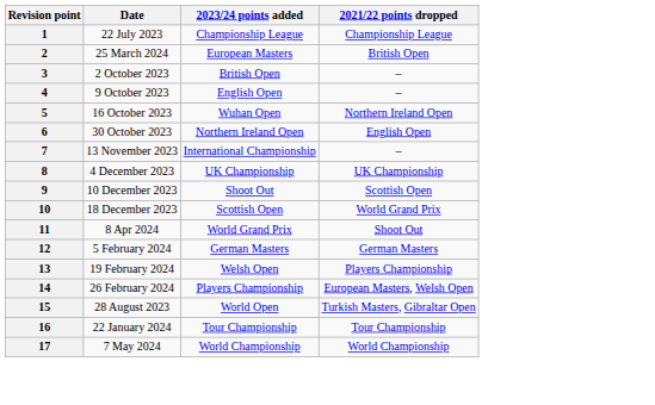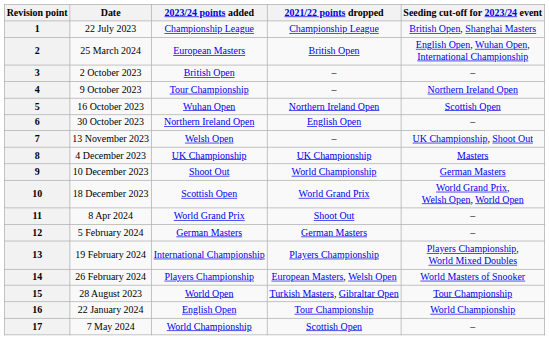 <table class="wikitable" style="text-align:center; font-size:90%">
 <tr>
 <th scope=column>Revision point</th>
 <th scope=column>Date</th>
 <th scope=column><a href='#'>2023/24 points</a> added</th>
 <th scope=column><a href='#'>2021/22 points</a> dropped</th>
+<th scope=column>Seeding cut-off for <a href='#'>2023/24</a> event</th>
 </tr>
 <tr>
 <th scope=row>1</th>
 <td>22 July 2023</td>
 <td><a href='#'>Championship League</a></td>
 <td><a href='#'>Championship League</a></td>
+<td><a href='#'>British Open</a>, <a href='#'>Shanghai Masters</a></td>
 </tr>
 <tr>
 <th scope=row>2</th>
 <td>25 March 2024</td>
 <td><a href='#'>European Masters</a></td>
 <td><a href='#'>British Open</a></td>
+<td><a href='#'>English Open</a>, <a href='#'>Wuhan Open</a>,<br><a href='#'>International Championship</a></td>
 </tr>
 <tr>
 <th scope=row>3</th>
 <td>2 October 2023</td>
 <td><a href='#'>British Open</a></td>
 <td>–</td>
+<td>–</td>
 </tr>
 <tr>
 <th scope=row>4</th>
 <td>9 October 2023</td>
-<td><a href='#'>English Open</a></td>
+<td><a href='#'>Tour Championship</a></td>
 <td>–</td>
+<td><a href='#'>Northern Ireland Open</a></td>
 </tr>
 <tr>
 <th scope=row>5</th>
 <td>16 October 2023</td>
 <td><a href='#'>Wuhan Open</a></td>
 <td><a href='#'>Northern Ireland Open</a></td>
+<td><a href='#'>Scottish Open</a></td>
 </tr>
 <tr>
 <th scope=row>6</th>
 <td>30 October 2023</td>
 <td><a href='#'>Northern Ireland Open</a></td>
 <td><a href='#'>English Open</a></td>
+<td>–</td>
 </tr>
 <tr>
 <th scope=row>7</th>
 <td>13 November 2023</td>
-<td><a href='#'>International Championship</a></td>
+<td><a href='#'>Welsh Open</a></td>
 <td>–</td>
+<td><a href='#'>UK Championship</a>, <a href='#'>Shoot Out</a></td>
 </tr>
 <tr>
 <th scope=row>8</th>
 <td>4 December 2023</td>
 <td><a href='#'>UK Championship</a></td>
 <td><a href='#'>UK Championship</a></td>
+<td><a href='#'>Masters</a></td>
 </tr>
 <tr>
 <th scope=row>9</th>
 <td>10 December 2023</td>
 <td><a href='#'>Shoot Out</a></td>
-<td><a href='#'>Scottish Open</a></td>
+<td><a href='#'>World Championship</a></td>
+<td><a href='#'>German Masters</a></td>
 </tr>
 <tr>
 <th scope=row>10</th>
 <td>18 December 2023</td>
 <td><a href='#'>Scottish Open</a></td>
 <td><a href='#'>World Grand Prix</a></td>
+<td><a href='#'>World Grand Prix</a>,<br><a href='#'>Welsh Open</a>, <a href='#'>World Open</a></td>
 </tr>
 <tr>
 <th scope=row>11</th>
 <td>8 Apr 2024</td>
 <td><a href='#'>World Grand Prix</a></td>
 <td><a href='#'>Shoot Out</a></td>
+<td>–</td>
 </tr>
 <tr>
 <th scope=row>12</th>
 <td>5 February 2024</td>
 <td><a href='#'>German Masters</a></td>
 <td><a href='#'>German Masters</a></td>
+<td>–</td>
 </tr>
 <tr>
 <th scope=row>13</th>
 <td>19 February 2024</td>
-<td><a href='#'>Welsh Open</a></td>
+<td><a href='#'>International Championship</a></td>
 <td><a href='#'>Players Championship</a></td>
+<td><a href='#'>Players Championship</a>,<br><a href='#'>World Mixed Doubles</a></td>
 </tr>
 <tr>
 <th scope=row>14</th>
 <td>26 February 2024</td>
 <td><a href='#'>Players Championship</a></td>
 <td><a href='#'>European Masters</a>, <a href='#'>Welsh Open</a></td>
+<td><a href='#'>World Masters of Snooker</a></td>
 </tr>
 <tr>
 <th scope=row>15</th>
 <td>28 August 2023</td>
 <td><a href='#'>World Open</a></td>
 <td><a href='#'>Turkish Masters</a>, <a href='#'>Gibraltar Open</a></td>
+<td><a href='#'>Tour Championship</a></td>
 </tr>
 <tr>
 <th scope=row>16</th>
 <td>22 January 2024</td>
+<td><a href='#'>English Open</a></td>
 <td><a href='#'>Tour Championship</a></td>
-<td><a href='#'>Tour Championship</a></td>
+<td><a href='#'>World Championship</a></td>
 </tr>
 <tr>
 <th scope=row>17</th>
 <td>7 May 2024</td>
 <td><a href='#'>World Championship</a></td>
-<td><a href='#'>World Championship</a></td>
+<td><a href='#'>Scottish Open</a></td>
+<td>–</td>
 </tr>
 </table>
